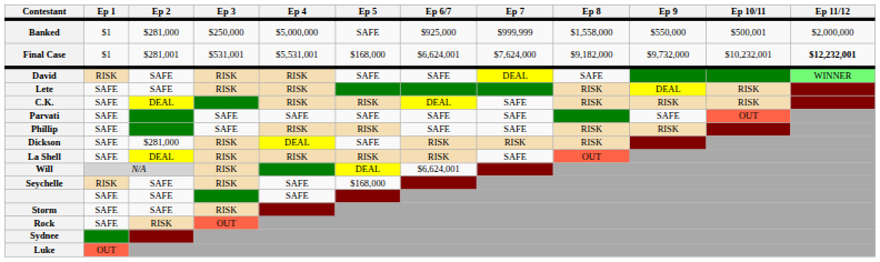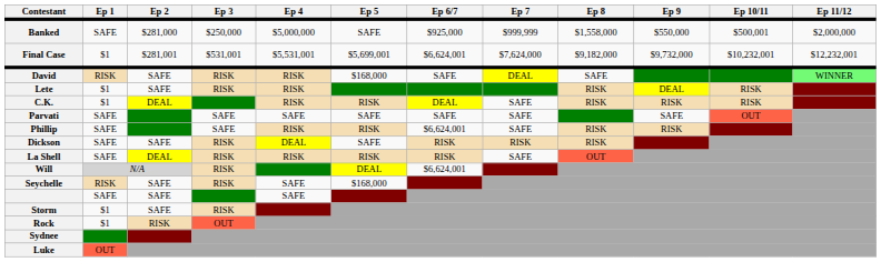 <table class="wikitable" style="text-align:center; line-height:13px; font-size:85%; width:100%;">
 <tr>
 <th scope="col">Contestant</th>
 <th scope="col">Ep 1</th>
 <th scope="col">Ep 2</th>
 <th scope="col">Ep 3</th>
 <th scope="col">Ep 4</th>
 <th scope="col">Ep 5</th>
 <th scope="col">Ep 6/7</th>
 <th scope="col">Ep 7</th>
 <th scope="col">Ep 8</th>
 <th scope="col">Ep 9</th>
 <th scope="col">Ep 10/11</th>
 <th scope="col">Ep 11/12</th>
 </tr>
 <tr style="border-top:5px solid; height:35px">
 <th scope="row">Banked</th>
-<td>$1</td>
+<td>SAFE</td>
 <td>$281,000</td>
 <td>$250,000</td>
 <td>$5,000,000</td>
 <td>SAFE</td>
 <td>$925,000</td>
 <td>$999,999</td>
 <td>$1,558,000</td>
 <td>$550,000</td>
 <td>$500,001</td>
 <td>$2,000,000</td>
 </tr>
 <tr style="height:35px">
 <th scope="row">Final Case</th>
 <td>$1</td>
 <td>$281,001</td>
 <td>$531,001</td>
 <td>$5,531,001</td>
-<td>$168,000</td>
+<td>$5,699,001</td>
 <td>$6,624,001</td>
 <td>$7,624,000</td>
 <td>$9,182,000</td>
 <td>$9,732,000</td>
 <td>$10,232,001</td>
-<td><strong>$12,232,001</strong></td>
+<td>$12,232,001</td>
 </tr>
 <tr style="border-top:5px solid">
 <th scope="row">David</th>
 <td bgcolor="wheat">RISK</td>
 <td>SAFE</td>
 <td bgcolor="wheat">RISK</td>
 <td bgcolor="wheat">RISK</td>
-<td>SAFE</td>
+<td>$168,000</td>
 <td>SAFE</td>
 <td bgcolor="yellow">DEAL</td>
 <td>SAFE</td>
 <td bgcolor="green"></td>
 <td bgcolor="green"></td>
 <td bgcolor=#73FB76>WINNER</td>
 </tr>
 <tr>
 <th scope="row">Lete</th>
-<td>SAFE</td>
+<td>$1</td>
 <td>SAFE</td>
 <td bgcolor="wheat">RISK</td>
 <td bgcolor="wheat">RISK</td>
 <td bgcolor="green"></td>
 <td bgcolor="green"></td>
 <td bgcolor="green"></td>
 <td bgcolor="wheat">RISK</td>
 <td bgcolor="yellow">DEAL</td>
 <td bgcolor="wheat">RISK</td>
 <td bgcolor="maroon"></td>
 </tr>
 <tr>
 <th scope="row">C.K.</th>
-<td>SAFE</td>
+<td>$1</td>
 <td bgcolor="yellow">DEAL</td>
 <td bgcolor="green"></td>
 <td bgcolor="wheat">RISK</td>
 <td bgcolor="wheat">RISK</td>
 <td bgcolor="yellow">DEAL</td>
 <td>SAFE</td>
 <td bgcolor="wheat">RISK</td>
 <td bgcolor="wheat">RISK</td>
 <td bgcolor="wheat">RISK</td>
 <td bgcolor="maroon"></td>
 </tr>
 <tr>
 <th scope="row">Parvati</th>
 <td>SAFE</td>
 <td bgcolor="green"></td>
 <td>SAFE</td>
 <td>SAFE</td>
 <td>SAFE</td>
 <td>SAFE</td>
 <td>SAFE</td>
 <td bgcolor="green"></td>
 <td>SAFE</td>
 <td bgcolor="tomato">OUT</td>
 <td colspan="3" bgcolor="darkgray"></td>
 </tr>
 <tr>
 <th scope="row">Phillip</th>
 <td>SAFE</td>
 <td bgcolor="green"></td>
 <td>SAFE</td>
 <td bgcolor="wheat">RISK</td>
 <td bgcolor="wheat">RISK</td>
-<td>SAFE</td>
+<td>$6,624,001</td>
 <td>SAFE</td>
 <td bgcolor="wheat">RISK</td>
 <td bgcolor="wheat">RISK</td>
 <td bgcolor="maroon"></td>
 <td colspan="3" bgcolor="darkgray"></td>
 </tr>
 <tr>
 <th scope="row">Dickson</th>
 <td>SAFE</td>
-<td>$281,000</td>
+<td>SAFE</td>
 <td bgcolor="wheat">RISK</td>
 <td bgcolor="yellow">DEAL</td>
 <td>SAFE</td>
 <td bgcolor="wheat">RISK</td>
 <td bgcolor="wheat">RISK</td>
 <td bgcolor="wheat">RISK</td>
 <td bgcolor="maroon"></td>
 <td colspan="4" bgcolor="darkgray"></td>
 </tr>
 <tr>
 <th scope="row">La Shell</th>
 <td>SAFE</td>
 <td bgcolor="yellow">DEAL</td>
 <td bgcolor="wheat">RISK</td>
 <td bgcolor="wheat">RISK</td>
 <td bgcolor="wheat">RISK</td>
 <td bgcolor="wheat">RISK</td>
 <td>SAFE</td>
 <td bgcolor="tomato">OUT</td>
 <td colspan="4" bgcolor="darkgray"></td>
 </tr>
 <tr>
 <th scope="row">Will</th>
 <td colspan=2 bgcolor="lightgrey" align="center"><em>N/A</em></td>
 <td bgcolor="wheat">RISK</td>
 <td bgcolor="green"></td>
 <td bgcolor="yellow">DEAL</td>
 <td>$6,624,001</td>
 <td bgcolor="maroon"></td>
 <td colspan="5" bgcolor="darkgray"></td>
 </tr>
 <tr>
 <th scope="row">Seychelle</th>
 <td bgcolor="wheat">RISK</td>
 <td>SAFE</td>
 <td bgcolor="wheat">RISK</td>
 <td>SAFE</td>
 <td>$168,000</td>
 <td bgcolor="maroon"></td>
 <td colspan="6" bgcolor="darkgray"></td>
 </tr>
 <tr>
 <th scope="row"></th>
 <td>SAFE</td>
 <td>SAFE</td>
 <td bgcolor="green"></td>
 <td>SAFE</td>
 <td bgcolor="maroon"></td>
 <td colspan="7" bgcolor="darkgray"></td>
 </tr>
 <tr>
 <th scope="row">Storm</th>
-<td>SAFE</td>
+<td>$1</td>
 <td>SAFE</td>
 <td bgcolor="wheat">RISK</td>
 <td bgcolor="maroon"></td>
 <td colspan="8" bgcolor="darkgray"></td>
 </tr>
 <tr>
 <th scope="row">Rock</th>
-<td>SAFE</td>
+<td>$1</td>
 <td bgcolor="wheat">RISK</td>
 <td bgcolor="tomato">OUT</td>
 <td colspan="9" bgcolor="darkgray"></td>
 </tr>
 <tr>
 <th scope="row">Sydnee</th>
 <td bgcolor="green"></td>
 <td bgcolor="maroon"></td>
 <td colspan="10" bgcolor="darkgray"></td>
 </tr>
 <tr>
 <th scope="row">Luke</th>
 <td bgcolor="tomato">OUT</td>
 <td colspan="11" bgcolor="darkgray"></td>
 </tr>
 </table>
